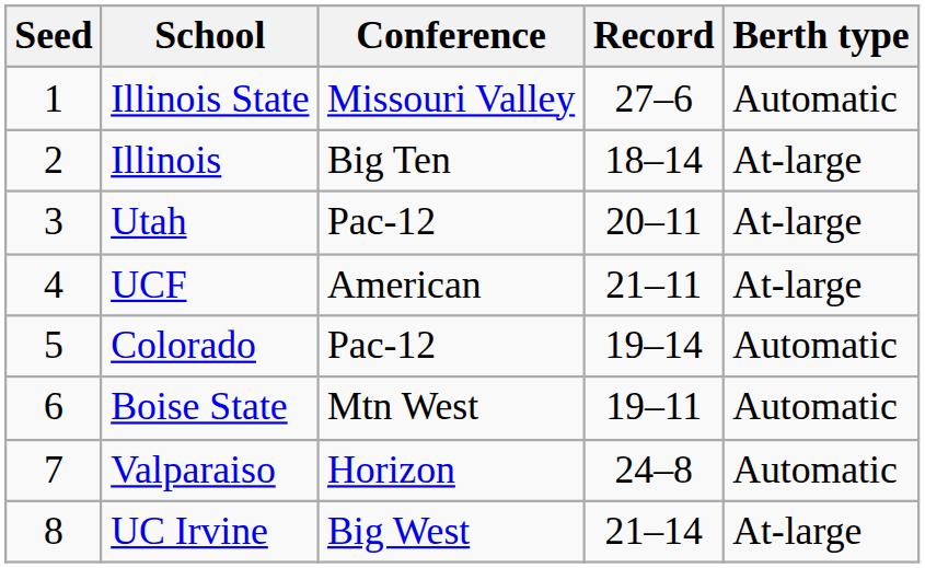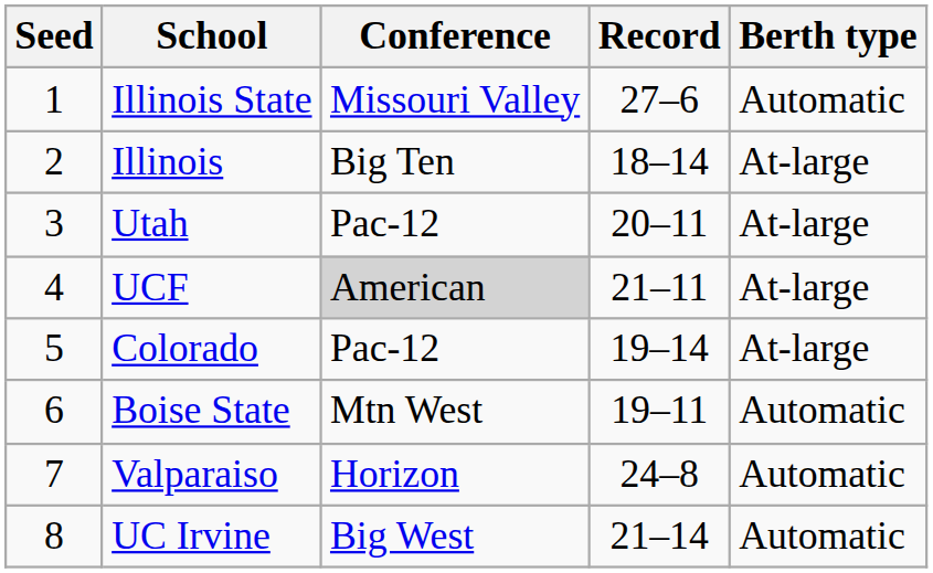 <table class="wikitable sortable">
 <tr>
 <th>Seed</th>
 <th>School</th>
 <th>Conference</th>
 <th>Record</th>
 <th>Berth type</th>
 </tr>
 <tr>
 <td align=center>1</td>
 <td><a href='#'>Illinois State</a></td>
 <td><a href='#'>Missouri Valley</a></td>
 <td align=center>27–6</td>
 <td>Automatic</td>
 </tr>
 <tr>
 <td align=center>2</td>
 <td><a href='#'>Illinois</a></td>
 <td>Big Ten</td>
 <td align=center>18–14</td>
 <td>At-large</td>
 </tr>
 <tr>
 <td align=center>3</td>
 <td><a href='#'>Utah</a></td>
 <td>Pac-12</td>
 <td align=center>20–11</td>
 <td>At-large</td>
 </tr>
 <tr>
 <td align=center>4</td>
 <td><a href='#'>UCF</a></td>
-<td>American</td>
+<td style="background: lightgrey;">American</td>
 <td align=center>21–11</td>
 <td>At-large</td>
 </tr>
 <tr>
 <td align=center>5</td>
 <td><a href='#'>Colorado</a></td>
 <td>Pac-12</td>
 <td align=center>19–14</td>
-<td>Automatic</td>
+<td>At-large</td>
 </tr>
 <tr>
 <td align=center>6</td>
 <td><a href='#'>Boise State</a></td>
 <td>Mtn West</td>
 <td align=center>19–11</td>
 <td>Automatic</td>
 </tr>
 <tr>
 <td align=center>7</td>
 <td><a href='#'>Valparaiso</a></td>
 <td><a href='#'>Horizon</a></td>
 <td align=center>24–8</td>
 <td>Automatic</td>
 </tr>
 <tr>
 <td align=center>8</td>
 <td><a href='#'>UC Irvine</a></td>
 <td><a href='#'>Big West</a></td>
 <td align=center>21–14</td>
-<td>At-large</td>
+<td>Automatic</td>
 </tr>
 </table>
